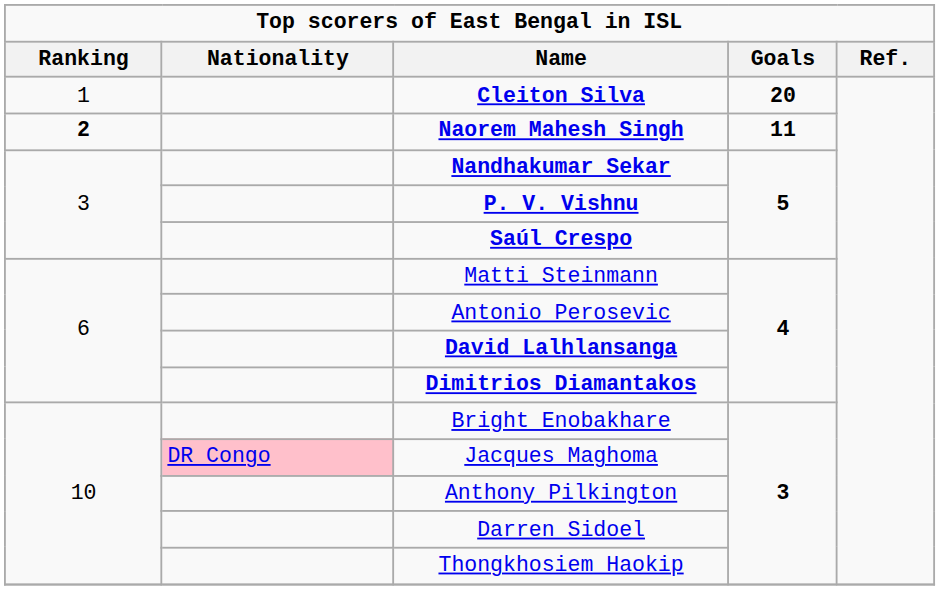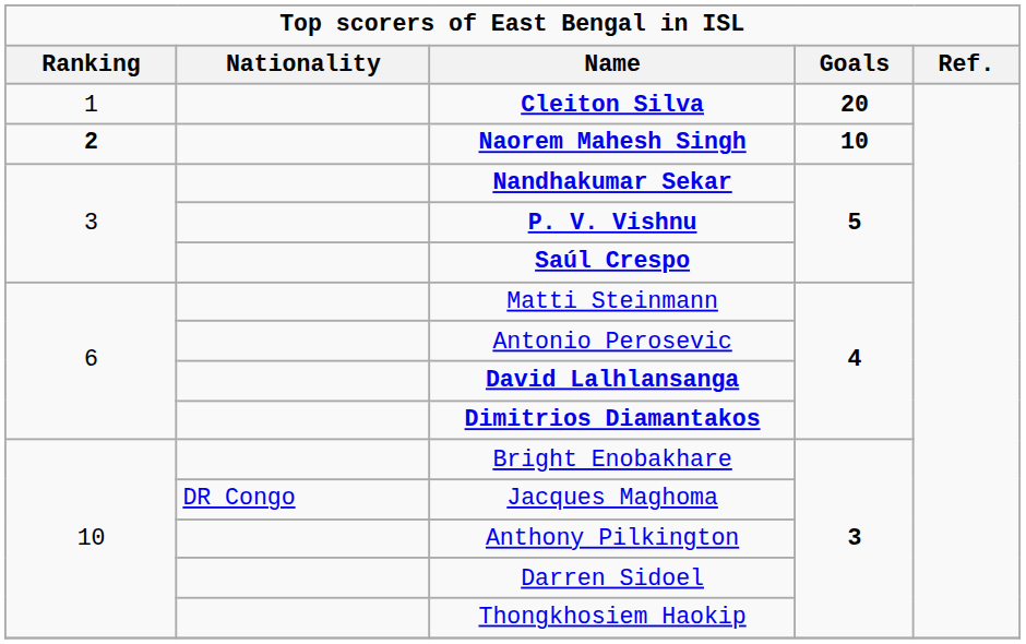 <table class="wikitable" style="font-size:90%; width:40%; text-align:center">
 <tr>
 <td Colspan="5"><strong>Top scorers of East Bengal in ISL</strong></td>
 </tr>
 <tr>
 <th width="5%">Ranking</th>
 <th width="7%">Nationality</th>
 <th width="15%">Name</th>
 <th width="3%">Goals</th>
 <th width="3%">Ref.</th>
 </tr>
 <tr>
 <td rowspan="1">1</td>
 <td align=left></td>
 <td><strong><a href='#'>Cleiton Silva</a></strong></td>
 <td rowspan="1"><strong>20</strong></td>
 <td rowspan="14"></td>
 </tr>
 <tr>
 <td rowspan="1"><strong>2</strong></td>
 <td align=left></td>
 <td><strong><a href='#'>Naorem Mahesh Singh</a></strong></td>
-<td rowspan="1"><strong>11</strong></td>
+<td rowspan="1"><strong>10</strong></td>
 </tr>
 <tr>
 <td rowspan="3">3</td>
 <td align=left></td>
 <td><strong><a href='#'>Nandhakumar Sekar</a></strong></td>
 <td rowspan="3"><strong>5</strong></td>
 </tr>
 <tr>
 <td align=left></td>
 <td><strong><a href='#'>P. V. Vishnu</a></strong></td>
 </tr>
 <tr>
 <td align=left></td>
 <td><strong><a href='#'>Saúl Crespo</a></strong></td>
 </tr>
 <tr>
 <td rowspan="4">6</td>
 <td align=left></td>
 <td><a href='#'>Matti Steinmann</a></td>
 <td rowspan="4"><strong>4</strong></td>
 </tr>
 <tr>
 <td align=left></td>
 <td><a href='#'>Antonio Perosevic</a></td>
 </tr>
 <tr>
 <td align=left></td>
 <td><strong><a href='#'>David Lalhlansanga</a></strong></td>
 </tr>
 <tr>
 <td align=left></td>
 <td><strong><a href='#'>Dimitrios Diamantakos</a></strong></td>
 </tr>
 <tr>
 <td rowspan="5">10</td>
 <td align=left></td>
 <td><a href='#'>Bright Enobakhare</a></td>
 <td rowspan="5"><strong>3</strong></td>
 </tr>
 <tr>
-<td align=left style="background: pink;"> <a href='#'>DR Congo</a></td>
+<td align=left> <a href='#'>DR Congo</a></td>
 <td><a href='#'>Jacques Maghoma</a></td>
 </tr>
 <tr>
 <td align=left></td>
 <td><a href='#'>Anthony Pilkington</a></td>
 </tr>
 <tr>
 <td align=left></td>
 <td><a href='#'>Darren Sidoel</a></td>
 </tr>
 <tr>
 <td align=left></td>
 <td><a href='#'>Thongkhosiem Haokip</a></td>
 </tr>
 <tr>
 </tr>
 </table>
